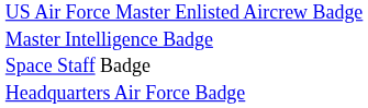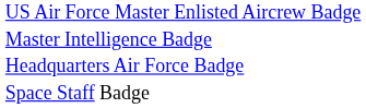 <table>
 <tr>
 <td><span></span></td>
 <td><a href='#'>US Air Force Master Enlisted Aircrew Badge</a></td>
 </tr>
 <tr>
 <td></td>
 <td><a href='#'>Master Intelligence Badge</a></td>
 </tr>
 <tr>
 <td></td>
-<td><a href='#'>Space Staff</a> Badge</td>
+<td><a href='#'>Headquarters Air Force Badge</a></td>
 </tr>
 <tr>
 <td></td>
-<td><a href='#'>Headquarters Air Force Badge</a></td>
+<td><a href='#'>Space Staff</a> Badge</td>
 </tr>
 </table>
